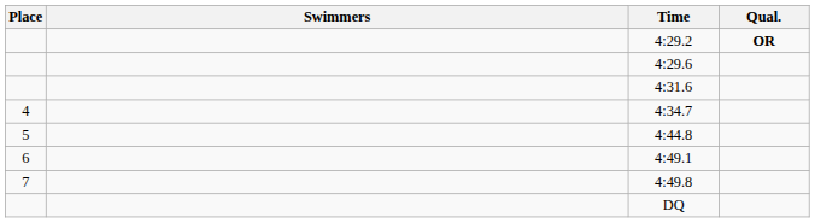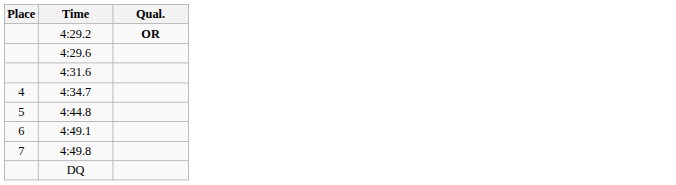 <table class=wikitable style="text-align:center">
 <tr>
 <th>Place</th>
-<th width=620>Swimmers</th>
 <th width=90>Time</th>
 <th width=90>Qual.</th>
 </tr>
 <tr>
 <td></td>
-<td align=left></td>
 <td>4:29.2</td>
 <td><strong>OR</strong></td>
 </tr>
 <tr>
 <td></td>
-<td align=left></td>
 <td>4:29.6</td>
 <td></td>
 </tr>
 <tr>
 <td></td>
-<td align=left></td>
 <td>4:31.6</td>
 <td></td>
 </tr>
 <tr>
 <td>4</td>
-<td align=left></td>
 <td>4:34.7</td>
 <td></td>
 </tr>
 <tr>
 <td>5</td>
-<td align=left></td>
 <td>4:44.8</td>
 <td></td>
 </tr>
 <tr>
 <td>6</td>
-<td align=left></td>
 <td>4:49.1</td>
 <td></td>
 </tr>
 <tr>
 <td>7</td>
-<td align=left></td>
 <td>4:49.8</td>
 <td></td>
 </tr>
 <tr>
 <td></td>
-<td align=left></td>
 <td>DQ</td>
 <td></td>
 </tr>
 </table>
